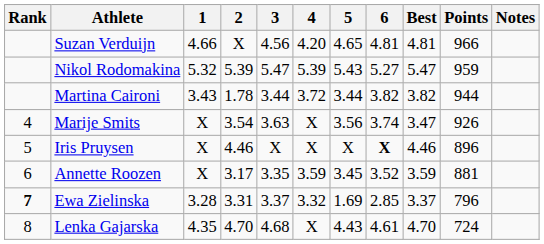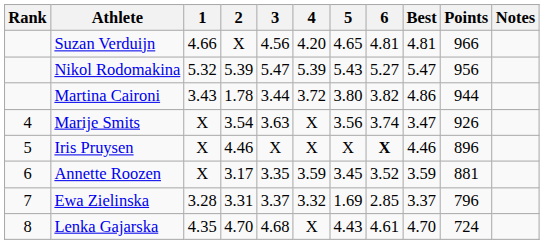 <table class="wikitable sortable" style="text-align:center">
 <tr>
 <th>Rank</th>
 <th>Athlete</th>
 <th>1</th>
 <th>2</th>
 <th>3</th>
 <th>4</th>
 <th>5</th>
 <th>6</th>
 <th>Best</th>
 <th>Points</th>
 <th>Notes</th>
 </tr>
 <tr>
 <td></td>
 <td style="text-align:left"><a href='#'>Suzan Verduijn</a><br></td>
 <td>4.66</td>
 <td>X</td>
 <td>4.56</td>
 <td>4.20</td>
 <td>4.65</td>
 <td>4.81</td>
 <td>4.81</td>
 <td>966</td>
 <td></td>
 </tr>
 <tr>
 <td></td>
 <td style="text-align:left"><a href='#'>Nikol Rodomakina</a><br></td>
 <td>5.32</td>
 <td>5.39</td>
 <td>5.47</td>
 <td>5.39</td>
 <td>5.43</td>
 <td>5.27</td>
 <td>5.47</td>
-<td>959</td>
+<td>956</td>
 <td></td>
 </tr>
 <tr>
 <td></td>
 <td style="text-align:left"><a href='#'>Martina Caironi</a><br></td>
 <td>3.43</td>
 <td>1.78</td>
 <td>3.44</td>
 <td>3.72</td>
-<td>3.44</td>
+<td>3.80</td>
 <td>3.82</td>
-<td>3.82</td>
+<td>4.86</td>
 <td>944</td>
 <td></td>
 </tr>
 <tr>
 <td>4</td>
 <td style="text-align:left"><a href='#'>Marije Smits</a><br></td>
 <td>X</td>
 <td>3.54</td>
 <td>3.63</td>
 <td>X</td>
 <td>3.56</td>
 <td>3.74</td>
 <td>3.47</td>
 <td>926</td>
 <td></td>
 </tr>
 <tr>
 <td>5</td>
 <td style="text-align:left"><a href='#'>Iris Pruysen</a><br></td>
 <td>X</td>
 <td>4.46</td>
 <td>X</td>
 <td>X</td>
 <td>X</td>
 <td><strong>X</strong></td>
 <td>4.46</td>
 <td>896</td>
 <td></td>
 </tr>
 <tr>
 <td>6</td>
 <td style="text-align:left"><a href='#'>Annette Roozen</a><br></td>
 <td>X</td>
 <td>3.17</td>
 <td>3.35</td>
 <td>3.59</td>
 <td>3.45</td>
 <td>3.52</td>
 <td>3.59</td>
 <td>881</td>
 <td></td>
 </tr>
 <tr>
-<td><strong>7</strong></td>
+<td>7</td>
 <td style="text-align:left"><a href='#'>Ewa Zielinska</a><br></td>
 <td>3.28</td>
 <td>3.31</td>
 <td>3.37</td>
 <td>3.32</td>
 <td>1.69</td>
 <td>2.85</td>
 <td>3.37</td>
 <td>796</td>
 <td></td>
 </tr>
 <tr>
 <td>8</td>
 <td style="text-align:left"><a href='#'>Lenka Gajarska</a><br></td>
 <td>4.35</td>
 <td>4.70</td>
 <td>4.68</td>
 <td>X</td>
 <td>4.43</td>
 <td>4.61</td>
 <td>4.70</td>
 <td>724</td>
 <td></td>
 </tr>
 </table>
